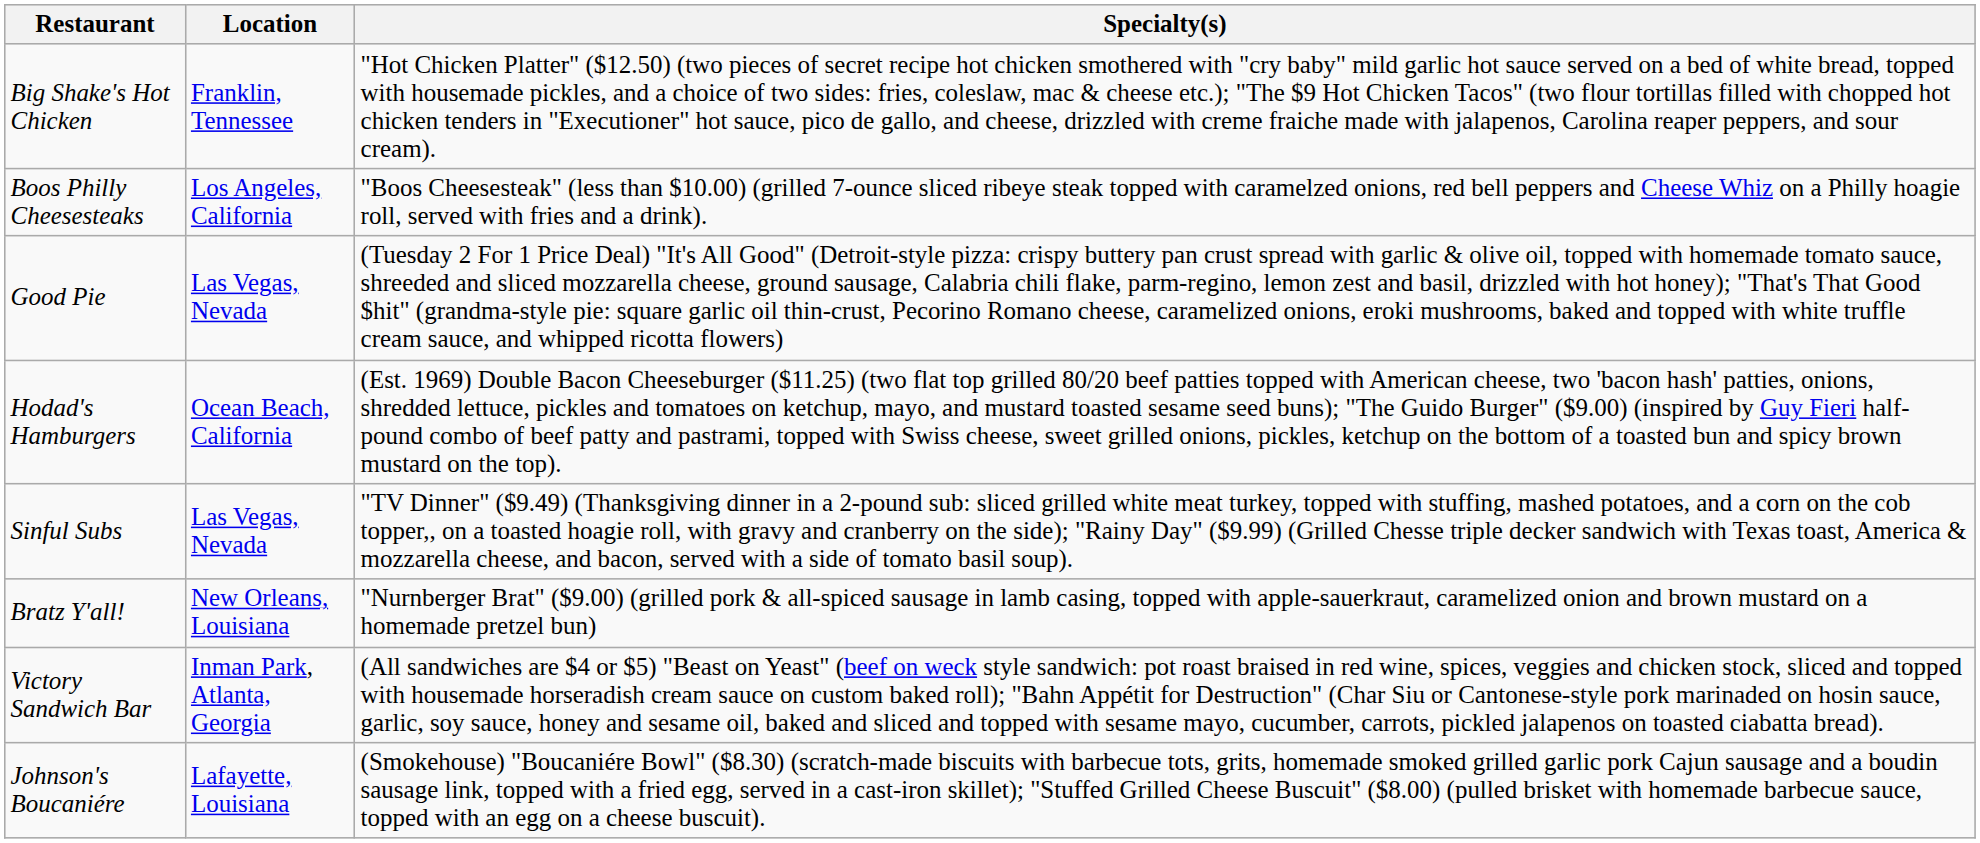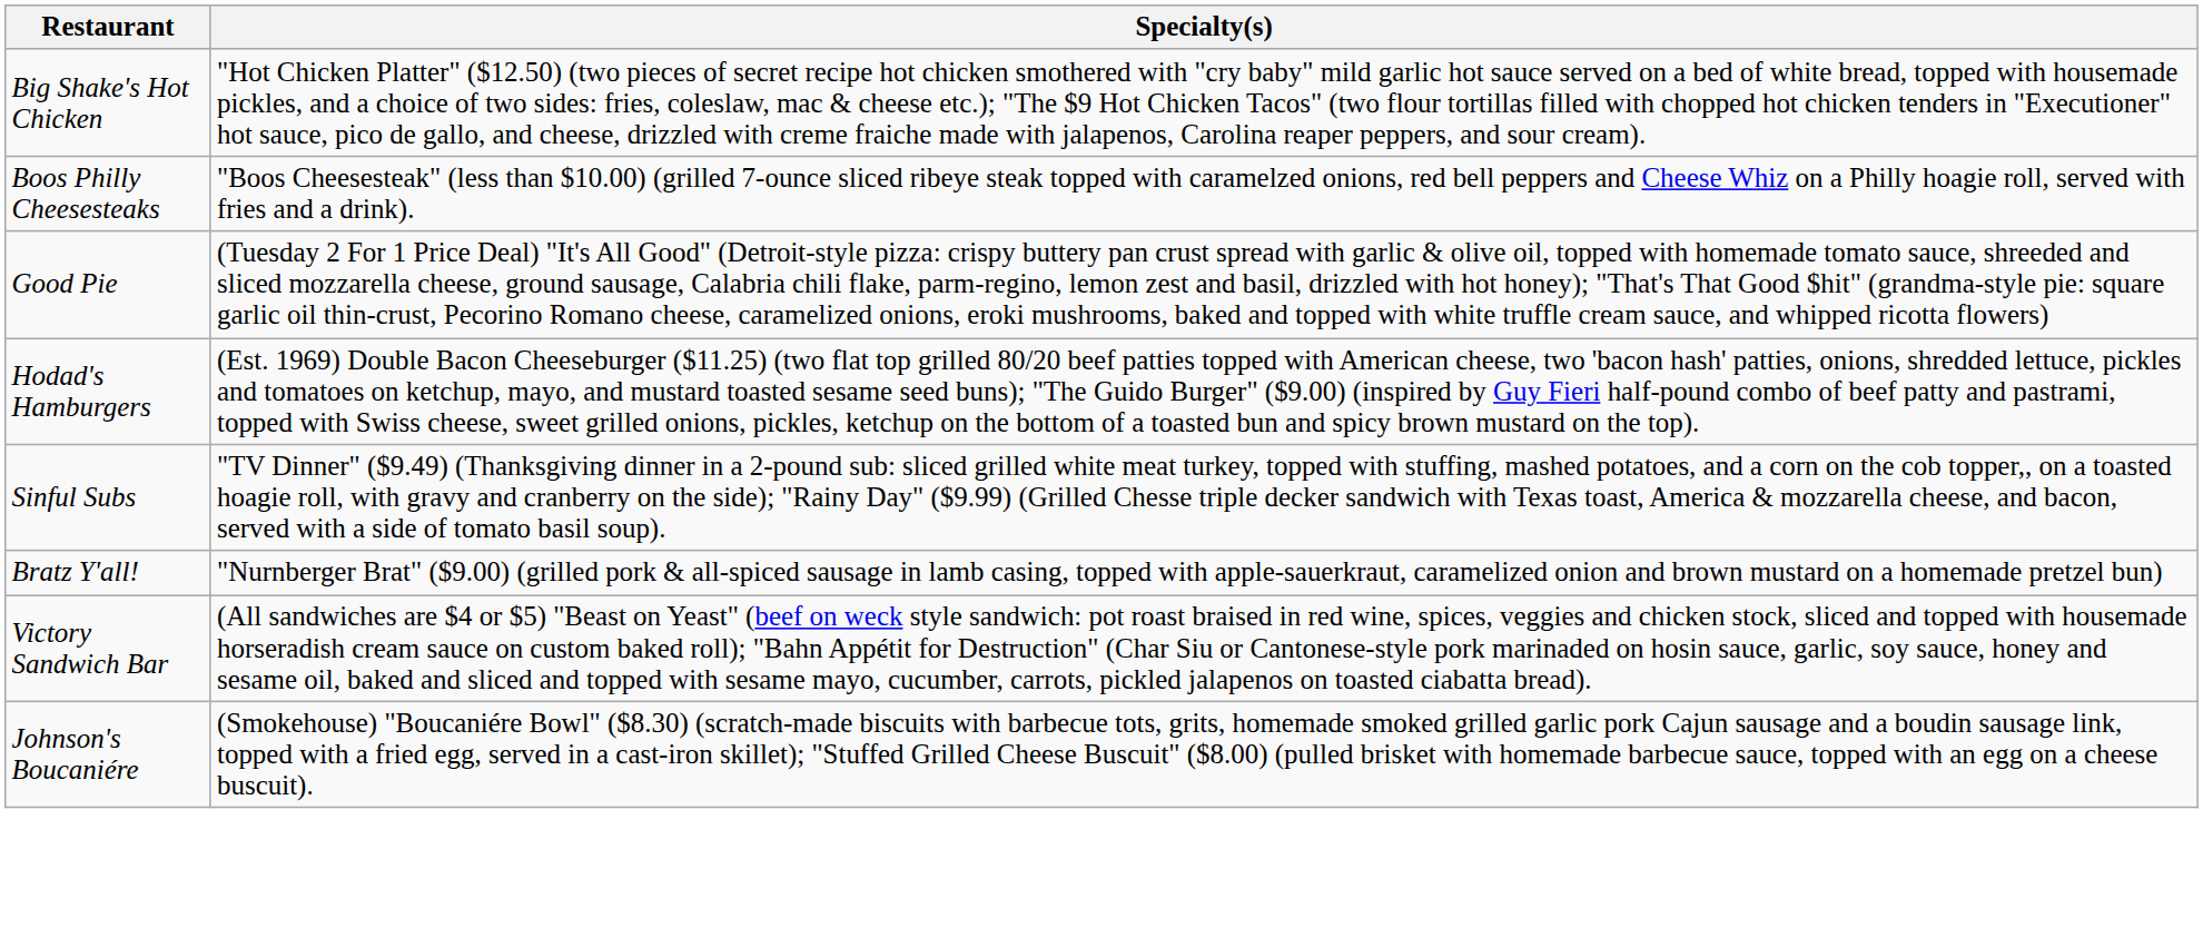 <table class="wikitable" style="width:100%;">
 <tr>
 <th>Restaurant</th>
-<th>Location</th>
 <th>Specialty(s)</th>
 </tr>
 <tr>
 <td><em>Big Shake's Hot Chicken</em></td>
-<td><a href='#'>Franklin, Tennessee</a></td>
 <td>"Hot Chicken Platter" ($12.50) (two pieces of secret recipe hot chicken smothered with "cry baby" mild garlic hot sauce served on a bed of white bread, topped with housemade pickles, and a choice of two sides: fries, coleslaw, mac & cheese etc.); "The $9 Hot Chicken Tacos" (two flour tortillas filled with chopped hot chicken tenders in "Executioner" hot sauce, pico de gallo, and cheese, drizzled with creme fraiche made with jalapenos, Carolina reaper peppers, and sour cream).</td>
 </tr>
 <tr>
 <td><em>Boos Philly Cheesesteaks</em></td>
-<td><a href='#'>Los Angeles, California</a></td>
 <td>"Boos Cheesesteak" (less than $10.00) (grilled 7-ounce sliced ribeye steak topped with caramelzed onions, red bell peppers and <a href='#'>Cheese Whiz</a> on a Philly hoagie roll, served with fries and a drink).</td>
 </tr>
 <tr>
 <td><em>Good Pie</em></td>
-<td><a href='#'>Las Vegas, Nevada</a></td>
 <td>(Tuesday 2 For 1 Price Deal) "It's All Good" (Detroit-style pizza: crispy buttery pan crust spread with garlic & olive oil, topped with homemade tomato sauce, shreeded and sliced mozzarella cheese, ground sausage, Calabria chili flake, parm-regino, lemon zest and basil, drizzled with hot honey); "That's That Good $hit" (grandma-style pie: square garlic oil thin-crust,  Pecorino Romano cheese, caramelized onions, eroki mushrooms, baked and topped with white truffle cream sauce, and whipped ricotta flowers)</td>
 </tr>
 <tr>
 <td><em>Hodad's Hamburgers</em></td>
-<td><a href='#'>Ocean Beach, California</a></td>
 <td>(Est. 1969) Double Bacon Cheeseburger ($11.25) (two flat top grilled 80/20 beef patties topped with American cheese, two 'bacon hash' patties, onions, shredded lettuce, pickles and tomatoes on ketchup, mayo, and mustard toasted sesame seed buns); "The Guido Burger" ($9.00) (inspired by <a href='#'>Guy Fieri</a> half-pound combo of beef patty and pastrami, topped with Swiss cheese, sweet grilled onions, pickles, ketchup on the bottom of a toasted bun and spicy brown mustard on the top).</td>
 </tr>
 <tr>
 <td><em>Sinful Subs</em></td>
-<td><a href='#'>Las Vegas, Nevada</a></td>
 <td>"TV Dinner" ($9.49) (Thanksgiving dinner in a 2-pound sub: sliced grilled white meat turkey, topped with stuffing, mashed potatoes, and a corn on the cob topper,, on a toasted hoagie roll, with gravy and cranberry on the side); "Rainy Day" ($9.99) (Grilled Chesse triple decker sandwich with Texas toast, America & mozzarella cheese, and bacon, served with a side of tomato basil soup).</td>
 </tr>
 <tr>
 <td><em>Bratz Y'all!</em></td>
-<td><a href='#'>New Orleans, Louisiana</a></td>
 <td>"Nurnberger Brat" ($9.00) (grilled pork & all-spiced sausage in lamb casing, topped with apple-sauerkraut, caramelized onion and brown mustard on a homemade pretzel bun)</td>
 </tr>
 <tr>
 <td><em>Victory Sandwich Bar</em></td>
-<td><a href='#'>Inman Park</a>, <a href='#'>Atlanta, Georgia</a></td>
 <td>(All sandwiches are $4 or $5) "Beast on Yeast" (<a href='#'>beef on weck</a> style sandwich: pot roast braised in red wine, spices, veggies and chicken stock, sliced and topped with housemade horseradish cream sauce on custom baked roll); "Bahn Appétit for Destruction" (Char Siu or Cantonese-style pork marinaded on hosin sauce, garlic, soy sauce, honey and sesame oil, baked and sliced and topped with sesame mayo, cucumber, carrots, pickled jalapenos on toasted ciabatta bread).</td>
 </tr>
 <tr>
 <td><em>Johnson's Boucaniére</em></td>
-<td><a href='#'>Lafayette, Louisiana</a></td>
 <td>(Smokehouse) "Boucaniére Bowl" ($8.30) (scratch-made biscuits with barbecue tots, grits, homemade smoked grilled garlic pork Cajun sausage and a boudin sausage link, topped with a fried egg, served in a cast-iron skillet); "Stuffed Grilled Cheese Buscuit" ($8.00) (pulled brisket with homemade barbecue sauce, topped with an egg on a cheese buscuit).</td>
 </tr>
 </table>
